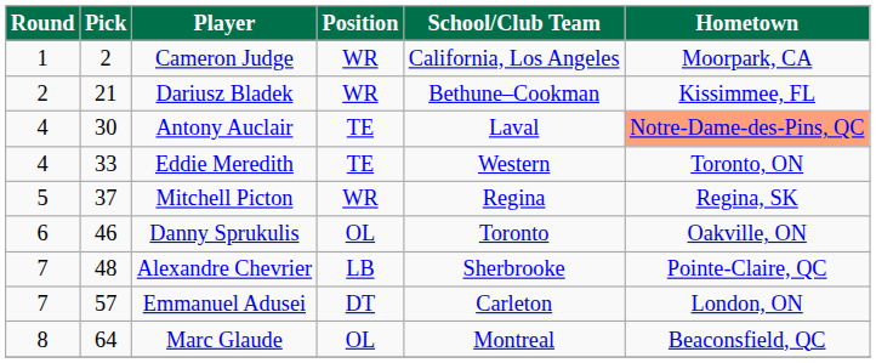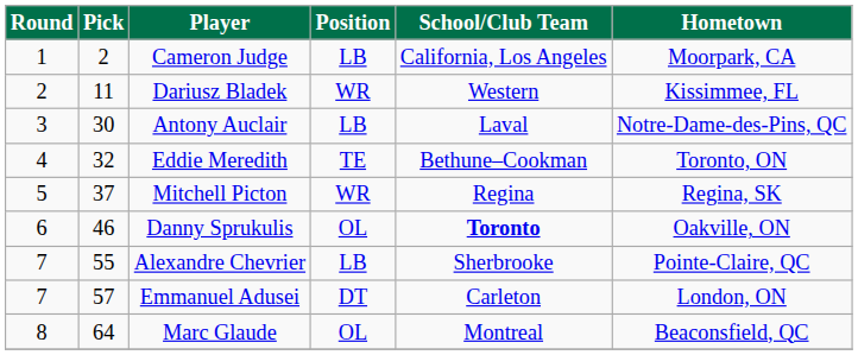 <table class="wikitable sortable">
 <tr>
 <th style="background:#00704A;color:White;">Round</th>
 <th style="background:#00704A;color:White;">Pick</th>
 <th style="background:#00704A;color:White;">Player</th>
 <th style="background:#00704A;color:White;">Position</th>
 <th style="background:#00704A;color:White;">School/Club Team</th>
 <th style="background:#00704A;color:White;">Hometown</th>
 </tr>
 <tr align="center">
 <td>1</td>
 <td>2</td>
 <td><a href='#'>Cameron Judge</a></td>
-<td><a href='#'>WR</a></td>
+<td><a href='#'>LB</a></td>
 <td><a href='#'>California, Los Angeles</a></td>
 <td><a href='#'>Moorpark, CA</a></td>
 </tr>
 <tr align="center">
 <td>2</td>
-<td>21</td>
+<td>11</td>
 <td><a href='#'>Dariusz Bladek</a></td>
 <td><a href='#'>WR</a></td>
-<td><a href='#'>Bethune–Cookman</a></td>
+<td><a href='#'>Western</a></td>
 <td><a href='#'>Kissimmee, FL</a></td>
 </tr>
 <tr align="center">
-<td>4</td>
+<td>3</td>
 <td>30</td>
 <td><a href='#'>Antony Auclair</a></td>
-<td><a href='#'>TE</a></td>
+<td><a href='#'>LB</a></td>
 <td><a href='#'>Laval</a></td>
-<td style="background: lightsalmon;"><a href='#'>Notre-Dame-des-Pins, QC</a></td>
+<td><a href='#'>Notre-Dame-des-Pins, QC</a></td>
 </tr>
 <tr align="center">
 <td>4</td>
-<td>33</td>
+<td>32</td>
 <td><a href='#'>Eddie Meredith</a></td>
 <td><a href='#'>TE</a></td>
-<td><a href='#'>Western</a></td>
+<td><a href='#'>Bethune–Cookman</a></td>
 <td><a href='#'>Toronto, ON</a></td>
 </tr>
 <tr align="center">
 <td>5</td>
 <td>37</td>
 <td><a href='#'>Mitchell Picton</a></td>
 <td><a href='#'>WR</a></td>
 <td><a href='#'>Regina</a></td>
 <td><a href='#'>Regina, SK</a></td>
 </tr>
 <tr align="center">
 <td>6</td>
 <td>46</td>
 <td><a href='#'>Danny Sprukulis</a></td>
 <td><a href='#'>OL</a></td>
-<td><a href='#'>Toronto</a></td>
+<td><strong><a href='#'>Toronto</a></strong></td>
 <td><a href='#'>Oakville, ON</a></td>
 </tr>
 <tr align="center">
 <td>7</td>
-<td>48</td>
+<td>55</td>
 <td><a href='#'>Alexandre Chevrier</a></td>
 <td><a href='#'>LB</a></td>
 <td><a href='#'>Sherbrooke</a></td>
 <td><a href='#'>Pointe-Claire, QC</a></td>
 </tr>
 <tr align="center">
 <td>7</td>
 <td>57</td>
 <td><a href='#'>Emmanuel Adusei</a></td>
 <td><a href='#'>DT</a></td>
 <td><a href='#'>Carleton</a></td>
 <td><a href='#'>London, ON</a></td>
 </tr>
 <tr align="center">
 <td>8</td>
 <td>64</td>
 <td><a href='#'>Marc Glaude</a></td>
 <td><a href='#'>OL</a></td>
 <td><a href='#'>Montreal</a></td>
 <td><a href='#'>Beaconsfield, QC</a></td>
 </tr>
 <tr>
 </tr>
 </table>
